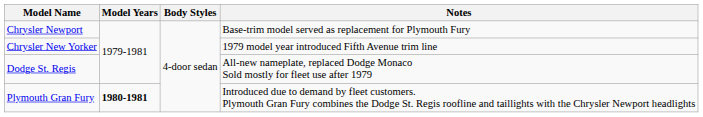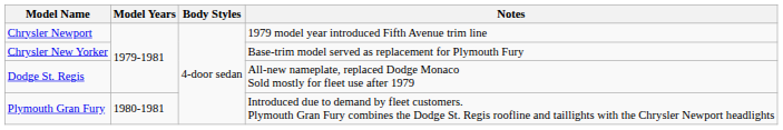 <table class="wikitable">
 <tr>
 <th>Model Name</th>
 <th>Model Years</th>
 <th>Body Styles</th>
 <th>Notes</th>
 </tr>
 <tr>
 <td><a href='#'>Chrysler Newport</a></td>
 <td rowspan="3">1979-1981</td>
 <td rowspan="4">4-door sedan</td>
-<td>Base-trim model served as replacement for Plymouth Fury</td>
+<td>1979 model year introduced Fifth Avenue trim line</td>
 </tr>
 <tr>
 <td><a href='#'>Chrysler New Yorker</a></td>
-<td>1979 model year introduced Fifth Avenue trim line</td>
+<td>Base-trim model served as replacement for Plymouth Fury</td>
 </tr>
 <tr>
 <td><a href='#'>Dodge St. Regis</a></td>
 <td>All-new nameplate, replaced Dodge Monaco<br>Sold mostly for fleet use after 1979</td>
 </tr>
 <tr>
 <td><a href='#'>Plymouth Gran Fury</a></td>
-<td><strong>1980-1981</strong></td>
+<td>1980-1981</td>
 <td>Introduced due to demand by fleet customers.<br>Plymouth Gran Fury combines the Dodge St. Regis roofline and taillights with the Chrysler Newport headlights</td>
 </tr>
 </table>
